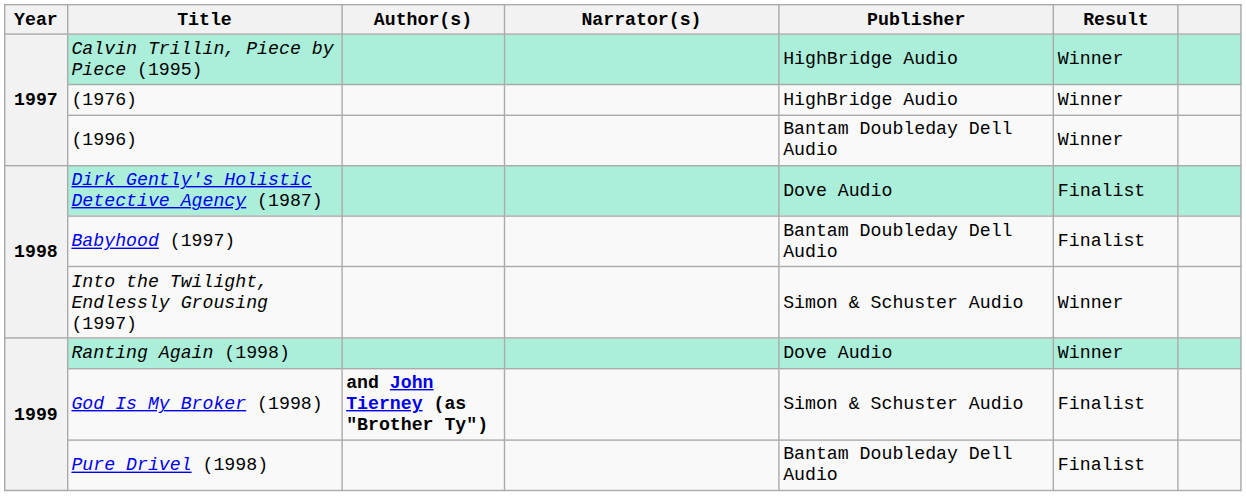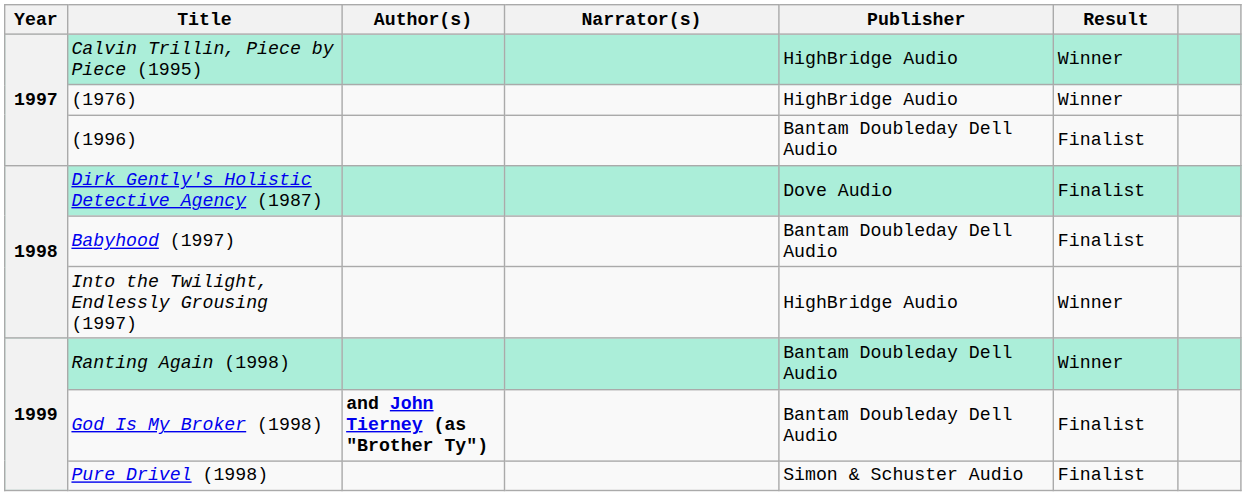 <table class="wikitable sortable mw-collapsible" style="width:100%">
 <tr>
 <th scope="col" width="5%">Year</th>
 <th scope="col" width="22%">Title</th>
 <th scope="col" width="13%">Author(s)</th>
 <th scope="col" width="22%">Narrator(s)</th>
 <th scope="col" width="22%">Publisher</th>
 <th scope="col" width="10%">Result</th>
 <th scope="col" width="5%"></th>
 </tr>
 <tr style="background:#ABEED9">
 <th rowspan="3">1997<br></th>
 <td><em>Calvin Trillin, Piece by Piece</em> (1995)</td>
 <td></td>
 <td></td>
 <td>HighBridge Audio</td>
 <td>Winner</td>
 <td></td>
 </tr>
 <tr>
 <td><em></em> (1976)</td>
 <td></td>
 <td></td>
 <td>HighBridge Audio</td>
 <td>Winner</td>
 <td></td>
 </tr>
 <tr>
 <td><em></em> (1996)</td>
 <td></td>
 <td></td>
 <td>Bantam Doubleday Dell Audio</td>
-<td>Winner</td>
+<td>Finalist</td>
 <td></td>
 </tr>
 <tr style="background:#ABEED9">
 <th rowspan="3">1998<br></th>
 <td><em><a href='#'>Dirk Gently's Holistic Detective Agency</a></em> (1987)</td>
 <td></td>
 <td></td>
 <td>Dove Audio</td>
 <td>Finalist</td>
 <td></td>
 </tr>
 <tr>
 <td><em><a href='#'>Babyhood</a></em> (1997)</td>
 <td></td>
 <td></td>
 <td>Bantam Doubleday Dell Audio</td>
 <td>Finalist</td>
 <td></td>
 </tr>
 <tr>
 <td><em>Into the Twilight, Endlessly Grousing</em> (1997)</td>
 <td></td>
 <td></td>
-<td>Simon & Schuster Audio</td>
+<td>HighBridge Audio</td>
 <td>Winner</td>
 <td></td>
 </tr>
 <tr style="background:#ABEED9">
 <th rowspan="3">1999<br></th>
 <td><em>Ranting Again</em> (1998)</td>
 <td></td>
 <td></td>
-<td>Dove Audio</td>
+<td>Bantam Doubleday Dell Audio</td>
 <td>Winner</td>
 <td></td>
 </tr>
 <tr>
 <td><em><a href='#'>God Is My Broker</a></em> (1998)</td>
 <td><strong> and <a href='#'>John Tierney</a> (as "Brother Ty")</strong></td>
 <td></td>
-<td>Simon & Schuster Audio</td>
+<td>Bantam Doubleday Dell Audio</td>
 <td>Finalist</td>
 <td></td>
 </tr>
 <tr>
 <td><em><a href='#'>Pure Drivel</a></em> (1998)</td>
 <td></td>
 <td></td>
-<td>Bantam Doubleday Dell Audio</td>
+<td>Simon & Schuster Audio</td>
 <td>Finalist</td>
 <td></td>
 </tr>
 </table>
